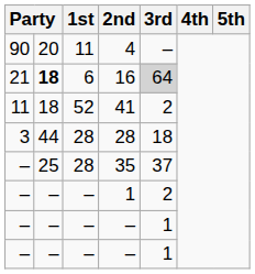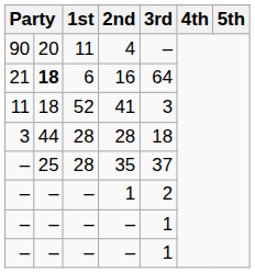 <table class="wikitable" style="text-align:right;">
 <tr>
 <th colspan="2" style="text-align:left;">Party</th>
 <th>1st</th>
 <th>2nd</th>
 <th>3rd</th>
 <th>4th</th>
 <th>5th</th>
 </tr>
 <tr>
 <td>90</td>
 <td>20</td>
 <td>11</td>
 <td>4</td>
 <td>–</td>
 </tr>
 <tr>
 <td>21</td>
 <td><strong>18</strong></td>
 <td>6</td>
 <td>16</td>
-<td style="background: lightgrey;">64</td>
+<td>64</td>
 </tr>
 <tr>
 <td>11</td>
 <td>18</td>
 <td>52</td>
 <td>41</td>
-<td>2</td>
+<td>3</td>
 </tr>
 <tr>
 <td>3</td>
 <td>44</td>
 <td>28</td>
 <td>28</td>
 <td>18</td>
 </tr>
 <tr>
 <td>–</td>
 <td>25</td>
 <td>28</td>
 <td>35</td>
 <td>37</td>
 </tr>
 <tr>
 <td>–</td>
 <td>–</td>
 <td>–</td>
 <td>1</td>
 <td>2</td>
 </tr>
 <tr>
 <td>–</td>
 <td>–</td>
 <td>–</td>
 <td>–</td>
 <td>1</td>
 </tr>
 <tr>
 <td>–</td>
 <td>–</td>
 <td>–</td>
 <td>–</td>
 <td>1</td>
 </tr>
 </table>
